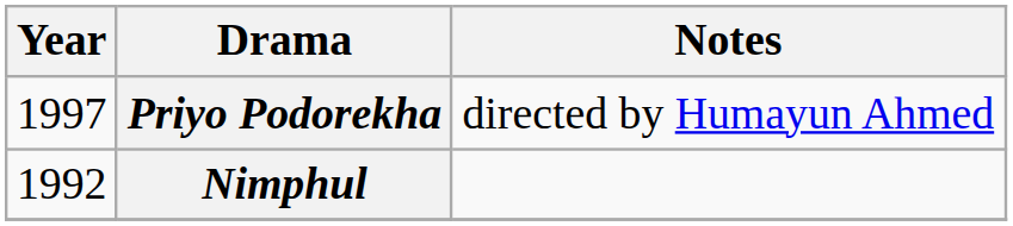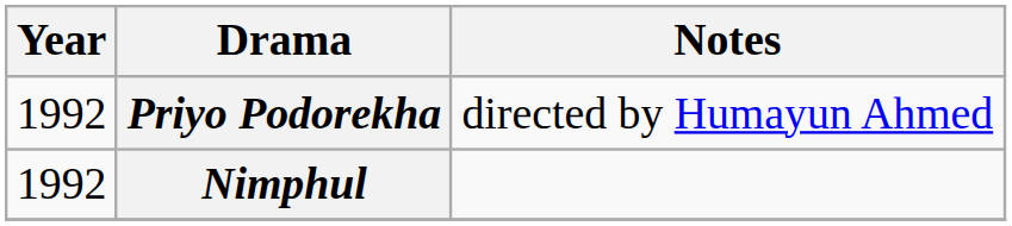 <table class="wikitable sortable">
 <tr>
 <th>Year</th>
 <th>Drama</th>
 <th>Notes</th>
 </tr>
 <tr>
-<td>1997</td>
+<td>1992</td>
 <th><em>Priyo Podorekha</em></th>
 <td>directed by <a href='#'>Humayun Ahmed</a></td>
 </tr>
 <tr>
 <td>1992</td>
 <th><em>Nimphul</em></th>
 <td></td>
 </tr>
 <tr>
 </tr>
 </table>
